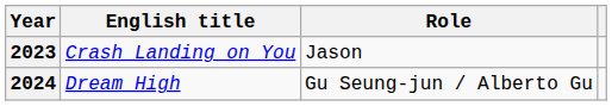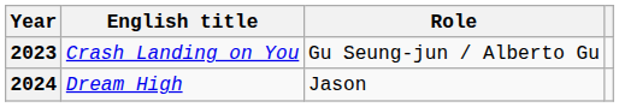 <table class="wikitable sortable plainrowheaders">
 <tr>
 <th scope="col">Year</th>
 <th scope="col" class="unsortable">English title</th>
 <th scope="col" class="unsortable">Role</th>
 <th scope="col" class="unsortable"></th>
 </tr>
 <tr>
 <th scope="row">2023</th>
 <td><em><a href='#'>Crash Landing on You</a></em></td>
-<td>Jason</td>
+<td>Gu Seung-jun / Alberto Gu</td>
 <td style="text-align:center"></td>
 </tr>
 <tr>
 <th scope="row">2024</th>
 <td><em><a href='#'>Dream High</a></em></td>
-<td>Gu Seung-jun / Alberto Gu</td>
+<td>Jason</td>
 <td style="text-align:center"></td>
 </tr>
 </table>
